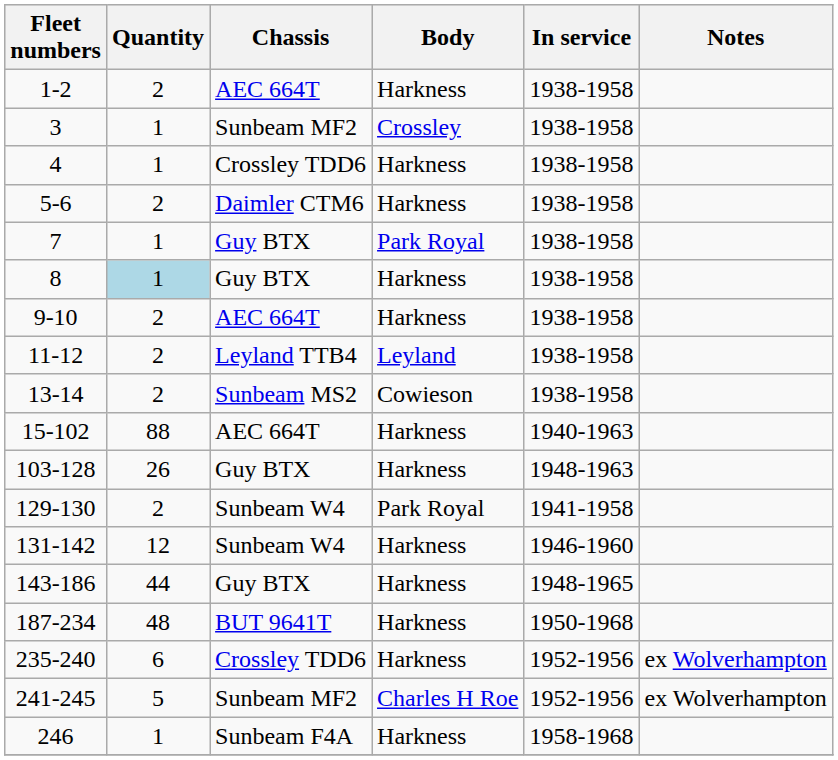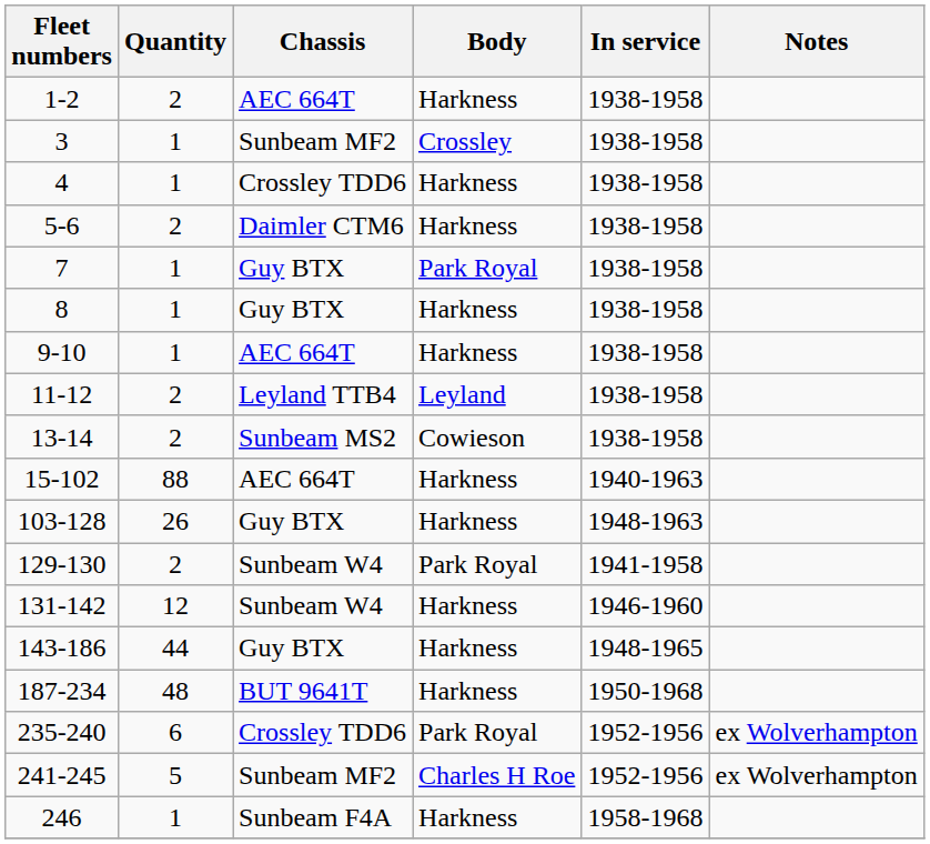 <table class="wikitable sortable">
 <tr style="background:#E0E0E0;">
 <th>Fleet<br>numbers</th>
 <th>Quantity</th>
 <th>Chassis</th>
 <th>Body</th>
 <th>In service</th>
 <th>Notes</th>
 </tr>
 <tr>
 <td align=center>1-2</td>
 <td align=center>2</td>
 <td><a href='#'>AEC 664T</a></td>
 <td>Harkness</td>
 <td>1938-1958</td>
 <td></td>
 </tr>
 <tr>
 <td align=center>3</td>
 <td align=center>1</td>
 <td>Sunbeam MF2</td>
 <td><a href='#'>Crossley</a></td>
 <td>1938-1958</td>
 <td></td>
 </tr>
 <tr>
 <td align=center>4</td>
 <td align=center>1</td>
 <td>Crossley TDD6</td>
 <td>Harkness</td>
 <td>1938-1958</td>
 <td></td>
 </tr>
 <tr>
 <td align=center>5-6</td>
 <td align=center>2</td>
 <td><a href='#'>Daimler</a> CTM6</td>
 <td>Harkness</td>
 <td>1938-1958</td>
 <td></td>
 </tr>
 <tr>
 <td align=center>7</td>
 <td align=center>1</td>
 <td><a href='#'>Guy</a> BTX</td>
 <td><a href='#'>Park Royal</a></td>
 <td>1938-1958</td>
 <td></td>
 </tr>
 <tr>
 <td align=center>8</td>
-<td align=center style="background: lightblue;">1</td>
+<td align=center>1</td>
 <td>Guy BTX</td>
 <td>Harkness</td>
 <td>1938-1958</td>
 <td></td>
 </tr>
 <tr>
 <td align=center>9-10</td>
-<td align=center>2</td>
+<td align=center>1</td>
 <td><a href='#'>AEC 664T</a></td>
 <td>Harkness</td>
 <td>1938-1958</td>
 <td></td>
 </tr>
 <tr>
 <td align=center>11-12</td>
 <td align=center>2</td>
 <td><a href='#'>Leyland</a> TTB4</td>
 <td><a href='#'>Leyland</a></td>
 <td>1938-1958</td>
 <td></td>
 </tr>
 <tr>
 <td align=center>13-14</td>
 <td align=center>2</td>
 <td><a href='#'>Sunbeam</a> MS2</td>
 <td>Cowieson</td>
 <td>1938-1958</td>
 <td></td>
 </tr>
 <tr>
 <td align=center>15-102</td>
 <td align=center>88</td>
 <td>AEC 664T</td>
 <td>Harkness</td>
 <td>1940-1963</td>
 <td></td>
 </tr>
 <tr>
 <td align=center>103-128</td>
 <td align=center>26</td>
 <td>Guy BTX</td>
 <td>Harkness</td>
 <td>1948-1963</td>
 <td></td>
 </tr>
 <tr>
 <td align=center>129-130</td>
 <td align=center>2</td>
 <td>Sunbeam W4</td>
 <td>Park Royal</td>
 <td>1941-1958</td>
 <td></td>
 </tr>
 <tr>
 <td align=center>131-142</td>
 <td align=center>12</td>
 <td>Sunbeam W4</td>
 <td>Harkness</td>
 <td>1946-1960</td>
 <td></td>
 </tr>
 <tr>
 <td align=center>143-186</td>
 <td align=center>44</td>
 <td>Guy BTX</td>
 <td>Harkness</td>
 <td>1948-1965</td>
 <td></td>
 </tr>
 <tr>
 <td align=center>187-234</td>
 <td align=center>48</td>
 <td><a href='#'>BUT 9641T</a></td>
 <td>Harkness</td>
 <td>1950-1968</td>
 <td></td>
 </tr>
 <tr>
 <td align=center>235-240</td>
 <td align=center>6</td>
 <td><a href='#'>Crossley</a> TDD6</td>
-<td>Harkness</td>
+<td>Park Royal</td>
 <td>1952-1956</td>
 <td>ex <a href='#'>Wolverhampton</a></td>
 </tr>
 <tr>
 <td align=center>241-245</td>
 <td align=center>5</td>
 <td>Sunbeam MF2</td>
 <td><a href='#'>Charles H Roe</a></td>
 <td>1952-1956</td>
 <td>ex Wolverhampton</td>
 </tr>
 <tr>
 <td align=center>246</td>
 <td align=center>1</td>
 <td>Sunbeam F4A</td>
 <td>Harkness</td>
 <td>1958-1968</td>
 <td></td>
 </tr>
 <tr>
 </tr>
 </table>
